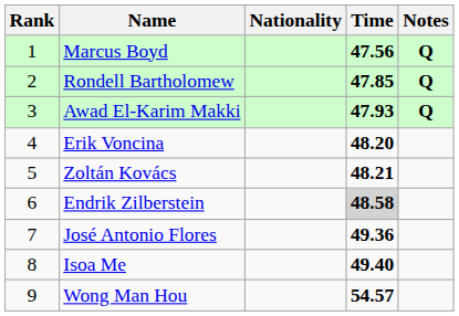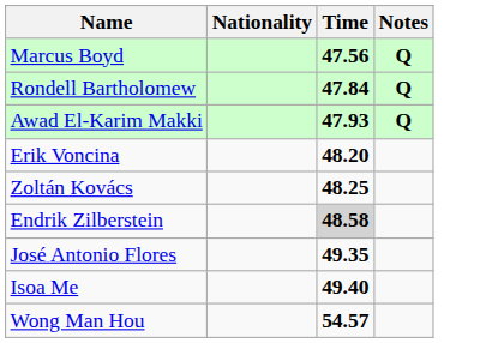 <table class="wikitable sortable" style="text-align:center">
 <tr>
-<th>Rank</th>
 <th>Name</th>
 <th>Nationality</th>
 <th>Time</th>
 <th>Notes</th>
 </tr>
 <tr bgcolor=ccffcc>
-<td>1</td>
 <td align=left><a href='#'>Marcus Boyd</a></td>
 <td align=left></td>
 <td><strong>47.56</strong></td>
 <td><strong>Q</strong></td>
 </tr>
 <tr bgcolor=ccffcc>
-<td>2</td>
 <td align=left><a href='#'>Rondell Bartholomew</a></td>
 <td align=left></td>
-<td><strong>47.85</strong></td>
+<td><strong>47.84</strong></td>
 <td><strong>Q</strong></td>
 </tr>
 <tr bgcolor=ccffcc>
-<td>3</td>
 <td align=left><a href='#'>Awad El-Karim Makki</a></td>
 <td align=left></td>
 <td><strong>47.93</strong></td>
 <td><strong>Q</strong></td>
 </tr>
 <tr>
-<td>4</td>
 <td align=left><a href='#'>Erik Voncina</a></td>
 <td align=left></td>
 <td><strong>48.20</strong></td>
 <td></td>
 </tr>
 <tr>
-<td>5</td>
 <td align=left><a href='#'>Zoltán Kovács</a></td>
 <td align=left></td>
-<td><strong>48.21</strong></td>
+<td><strong>48.25</strong></td>
 <td></td>
 </tr>
 <tr>
-<td>6</td>
 <td align=left><a href='#'>Endrik Zilberstein</a></td>
 <td align=left></td>
 <td style="background: lightgrey;"><strong>48.58</strong></td>
 <td></td>
 </tr>
 <tr>
-<td>7</td>
 <td align=left><a href='#'>José Antonio Flores</a></td>
 <td align=left></td>
-<td><strong>49.36</strong></td>
+<td><strong>49.35</strong></td>
 <td></td>
 </tr>
 <tr>
-<td>8</td>
 <td align=left><a href='#'>Isoa Me</a></td>
 <td align=left></td>
 <td><strong>49.40</strong></td>
 <td></td>
 </tr>
 <tr>
-<td>9</td>
 <td align=left><a href='#'>Wong Man Hou</a></td>
 <td align=left></td>
 <td><strong>54.57</strong></td>
 <td></td>
 </tr>
 </table>
